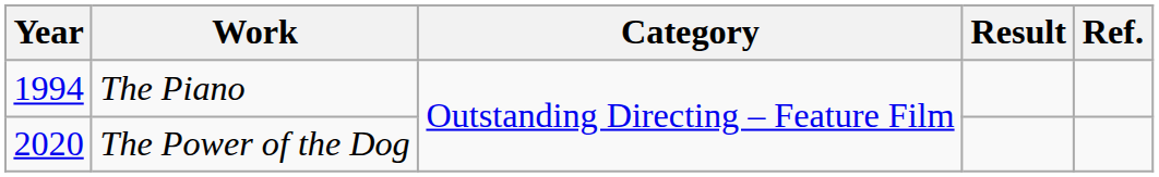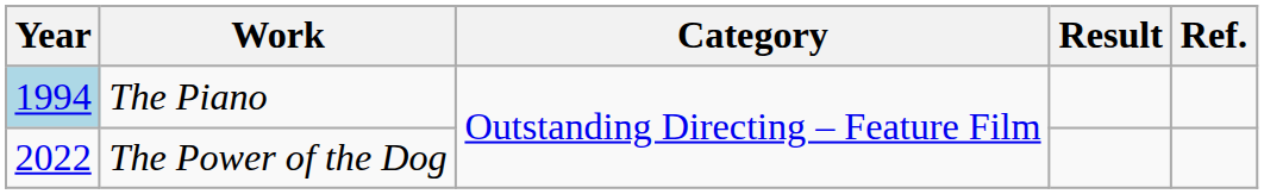 <table class="wikitable">
 <tr>
 <th>Year</th>
 <th>Work</th>
 <th>Category</th>
 <th>Result</th>
 <th>Ref.</th>
 </tr>
 <tr>
-<td rowspan="1"><a href='#'>1994</a></td>
+<td rowspan="1" style="background: lightblue;"><a href='#'>1994</a></td>
 <td rowspan="1"><em>The Piano</em></td>
 <td rowspan="2"><a href='#'>Outstanding Directing – Feature Film</a></td>
 <td></td>
 <td rowspan="1"></td>
 </tr>
 <tr>
-<td rowspan="1"><a href='#'>2020</a></td>
+<td rowspan="1"><a href='#'>2022</a></td>
 <td rowspan="1"><em>The Power of the Dog</em></td>
 <td></td>
 <td rowspan="1"></td>
 </tr>
 </table>
